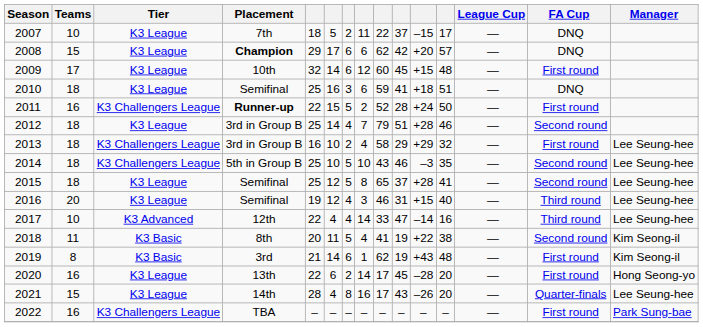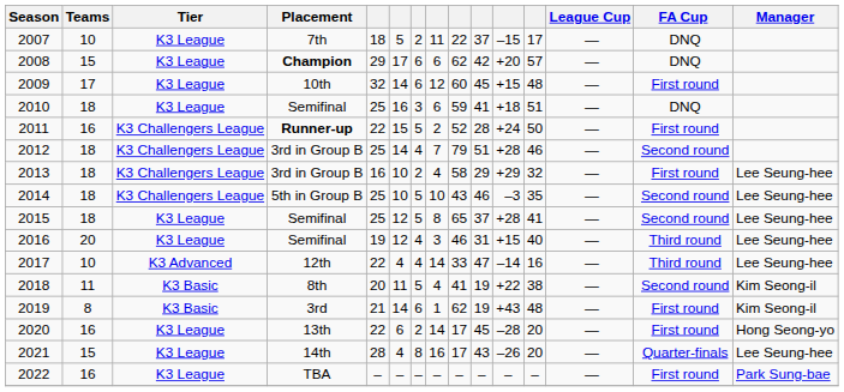 <table class="wikitable" style="text-align: center; font-size:90%;">
 <tr>
 <th>Season</th>
 <th>Teams</th>
 <th>Tier</th>
 <th>Placement</th>
 <th></th>
 <th></th>
 <th></th>
 <th></th>
 <th></th>
 <th></th>
 <th></th>
 <th></th>
 <th><a href='#'>League Cup</a></th>
 <th><a href='#'>FA Cup</a></th>
 <th><a href='#'>Manager</a></th>
 </tr>
 <tr>
 <td>2007</td>
 <td>10</td>
 <td><a href='#'>K3 League</a></td>
 <td>7th</td>
 <td>18</td>
 <td>5</td>
 <td>2</td>
 <td>11</td>
 <td>22</td>
 <td>37</td>
 <td align=right>–15</td>
 <td>17</td>
 <td> —</td>
 <td> DNQ</td>
 <td align=left></td>
 </tr>
 <tr>
 <td>2008</td>
 <td>15</td>
 <td><a href='#'>K3 League</a></td>
 <td><strong>Champion</strong></td>
 <td>29</td>
 <td>17</td>
 <td>6</td>
 <td>6</td>
 <td>62</td>
 <td>42</td>
 <td align=right>+20</td>
 <td>57</td>
 <td> —</td>
 <td> DNQ</td>
 <td align=left></td>
 </tr>
 <tr>
 <td>2009</td>
 <td>17</td>
 <td><a href='#'>K3 League</a></td>
 <td>10th</td>
 <td>32</td>
 <td>14</td>
 <td>6</td>
 <td>12</td>
 <td>60</td>
 <td>45</td>
 <td align=right>+15</td>
 <td>48</td>
 <td> —</td>
 <td> <a href='#'>First round</a></td>
 <td align=left></td>
 </tr>
 <tr>
 <td>2010</td>
 <td>18</td>
 <td><a href='#'>K3 League</a></td>
 <td>Semifinal</td>
 <td>25</td>
 <td>16</td>
 <td>3</td>
 <td>6</td>
 <td>59</td>
 <td>41</td>
 <td align=right>+18</td>
 <td>51</td>
 <td> —</td>
 <td> DNQ</td>
 <td align=left></td>
 </tr>
 <tr>
 <td>2011</td>
 <td>16</td>
 <td><a href='#'>K3 Challengers League</a></td>
 <td><strong>Runner-up</strong></td>
 <td>22</td>
 <td>15</td>
 <td>5</td>
 <td>2</td>
 <td>52</td>
 <td>28</td>
 <td align=right>+24</td>
 <td>50</td>
 <td> —</td>
 <td> <a href='#'>First round</a></td>
 <td align=left></td>
 </tr>
 <tr>
 <td>2012</td>
 <td>18</td>
-<td><a href='#'>K3 League</a></td>
+<td><a href='#'>K3 Challengers League</a></td>
 <td>3rd in Group B</td>
 <td>25</td>
 <td>14</td>
 <td>4</td>
 <td>7</td>
 <td>79</td>
 <td>51</td>
 <td align=right>+28</td>
 <td>46</td>
 <td> —</td>
 <td> <a href='#'>Second round</a></td>
 <td align=left></td>
 </tr>
 <tr>
 <td>2013</td>
 <td>18</td>
 <td><a href='#'>K3 Challengers League</a></td>
 <td>3rd in Group B</td>
 <td>16</td>
 <td>10</td>
 <td>2</td>
 <td>4</td>
 <td>58</td>
 <td>29</td>
 <td align=right>+29</td>
 <td>32</td>
 <td> —</td>
 <td> <a href='#'>First round</a></td>
 <td align=left>Lee Seung-hee</td>
 </tr>
 <tr>
 <td>2014</td>
 <td>18</td>
 <td><a href='#'>K3 Challengers League</a></td>
 <td>5th in Group B</td>
 <td>25</td>
 <td>10</td>
 <td>5</td>
 <td>10</td>
 <td>43</td>
 <td>46</td>
 <td align=right>–3</td>
 <td>35</td>
 <td> —</td>
 <td> <a href='#'>Second round</a></td>
 <td align=left>Lee Seung-hee</td>
 </tr>
 <tr>
 <td>2015</td>
 <td>18</td>
 <td><a href='#'>K3 League</a></td>
 <td>Semifinal</td>
 <td>25</td>
 <td>12</td>
 <td>5</td>
 <td>8</td>
 <td>65</td>
 <td>37</td>
 <td align=right>+28</td>
 <td>41</td>
 <td> —</td>
 <td> <a href='#'>Second round</a></td>
 <td align=left>Lee Seung-hee</td>
 </tr>
 <tr>
 <td>2016</td>
 <td>20</td>
 <td><a href='#'>K3 League</a></td>
 <td>Semifinal</td>
 <td>19</td>
 <td>12</td>
 <td>4</td>
 <td>3</td>
 <td>46</td>
 <td>31</td>
 <td align=right>+15</td>
 <td>40</td>
 <td> —</td>
 <td> <a href='#'>Third round</a></td>
 <td align=left>Lee Seung-hee</td>
 </tr>
 <tr>
 <td>2017</td>
 <td>10</td>
 <td><a href='#'>K3 Advanced</a></td>
 <td>12th</td>
 <td>22</td>
 <td>4</td>
 <td>4</td>
 <td>14</td>
 <td>33</td>
 <td>47</td>
 <td align=right>–14</td>
 <td>16</td>
 <td> —</td>
 <td> <a href='#'>Third round</a></td>
 <td align=left>Lee Seung-hee</td>
 </tr>
 <tr>
 <td>2018</td>
 <td>11</td>
 <td><a href='#'>K3 Basic</a></td>
 <td>8th</td>
 <td>20</td>
 <td>11</td>
 <td>5</td>
 <td>4</td>
 <td>41</td>
 <td>19</td>
 <td align=right>+22</td>
 <td>38</td>
 <td> —</td>
 <td> <a href='#'>Second round</a></td>
 <td align=left>Kim Seong-il</td>
 </tr>
 <tr>
 <td>2019</td>
 <td>8</td>
 <td><a href='#'>K3 Basic</a></td>
 <td>3rd</td>
 <td>21</td>
 <td>14</td>
 <td>6</td>
 <td>1</td>
 <td>62</td>
 <td>19</td>
 <td align=right>+43</td>
 <td>48</td>
 <td> —</td>
 <td> <a href='#'>First round</a></td>
 <td align=left>Kim Seong-il</td>
 </tr>
 <tr>
 <td>2020</td>
 <td>16</td>
 <td><a href='#'>K3 League</a></td>
 <td>13th</td>
 <td>22</td>
 <td>6</td>
 <td>2</td>
 <td>14</td>
 <td>17</td>
 <td>45</td>
 <td align=right>–28</td>
 <td>20</td>
 <td> —</td>
 <td> <a href='#'>First round</a></td>
 <td align=left>Hong Seong-yo</td>
 </tr>
 <tr>
 <td>2021</td>
 <td>15</td>
 <td><a href='#'>K3 League</a></td>
 <td>14th</td>
 <td>28</td>
 <td>4</td>
 <td>8</td>
 <td>16</td>
 <td>17</td>
 <td>43</td>
 <td align=right>–26</td>
 <td>20</td>
 <td> —</td>
 <td> <a href='#'>Quarter-finals</a></td>
 <td align=left>Lee Seung-hee</td>
 </tr>
 <tr>
 <td>2022</td>
 <td>16</td>
-<td><a href='#'>K3 Challengers League</a></td>
+<td><a href='#'>K3 League</a></td>
 <td>TBA</td>
 <td>–</td>
 <td>–</td>
 <td>–</td>
 <td>–</td>
 <td>–</td>
 <td>–</td>
 <td>–</td>
 <td>–</td>
 <td> —</td>
 <td> <a href='#'>First round</a></td>
 <td align=left><a href='#'>Park Sung-bae</a></td>
 </tr>
 <tr>
 </tr>
 </table>
